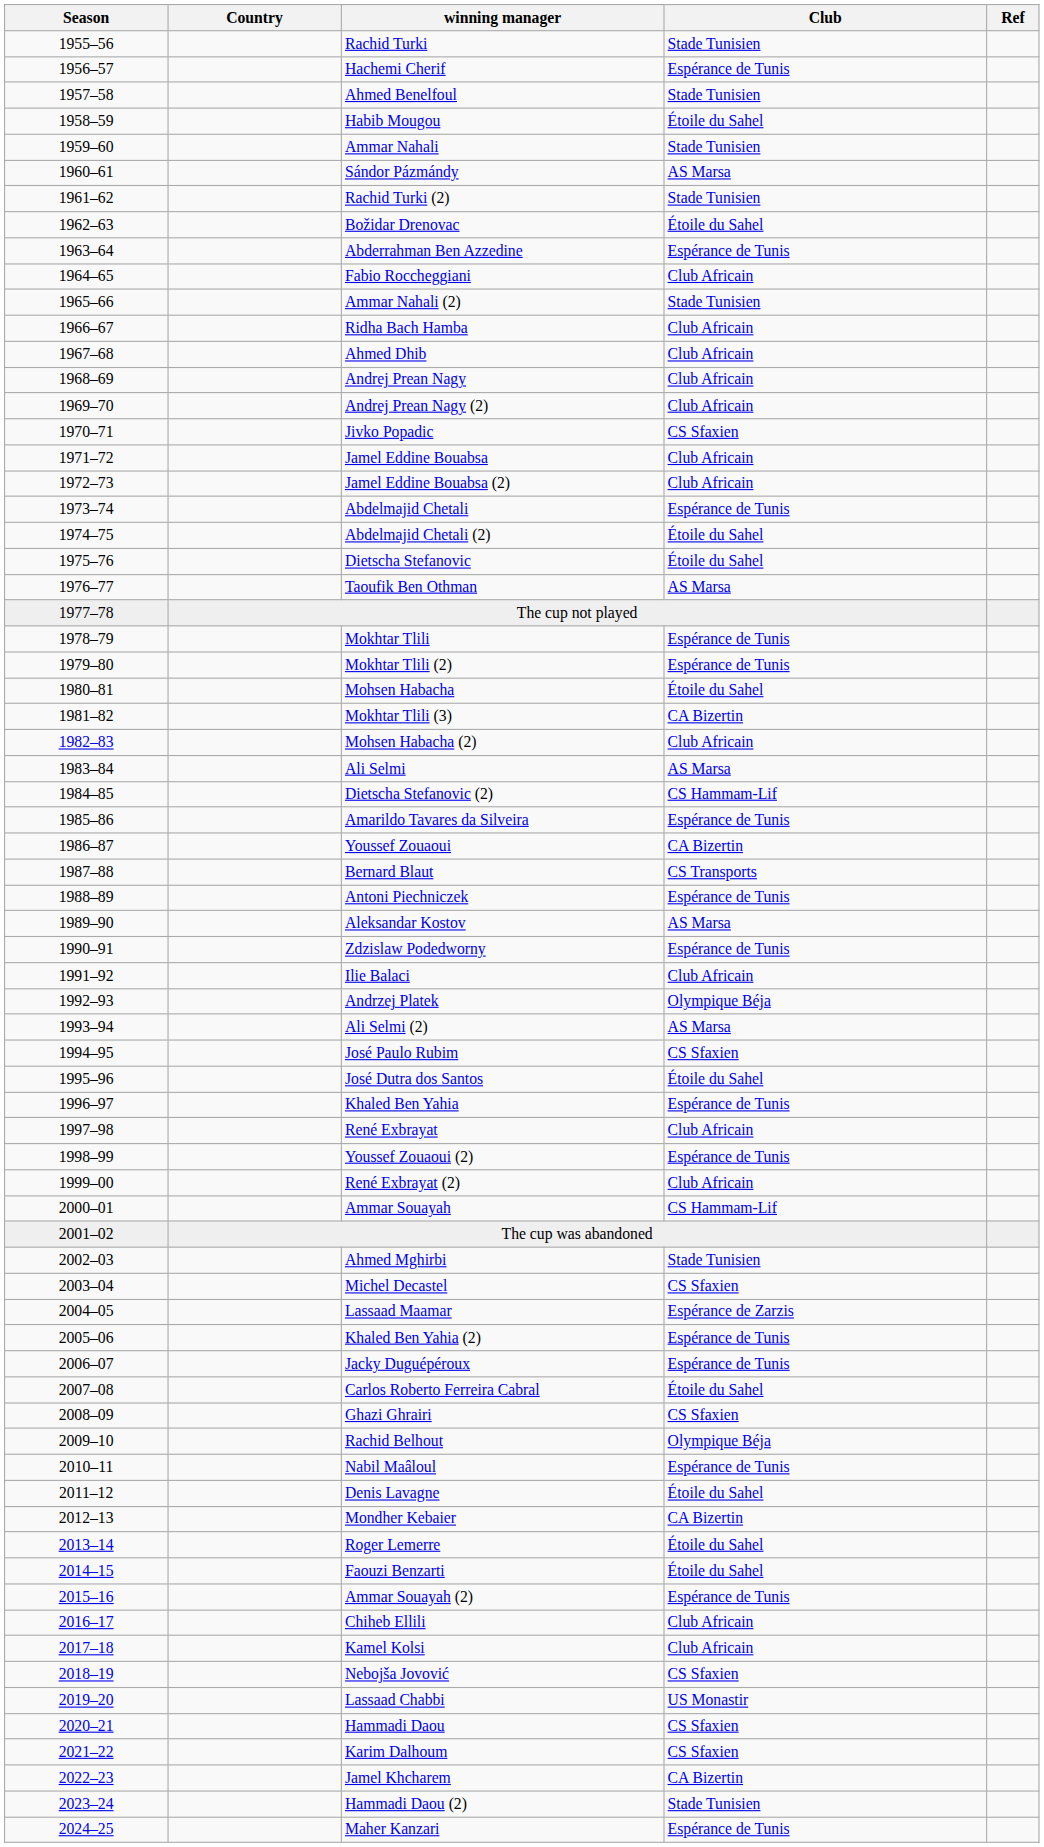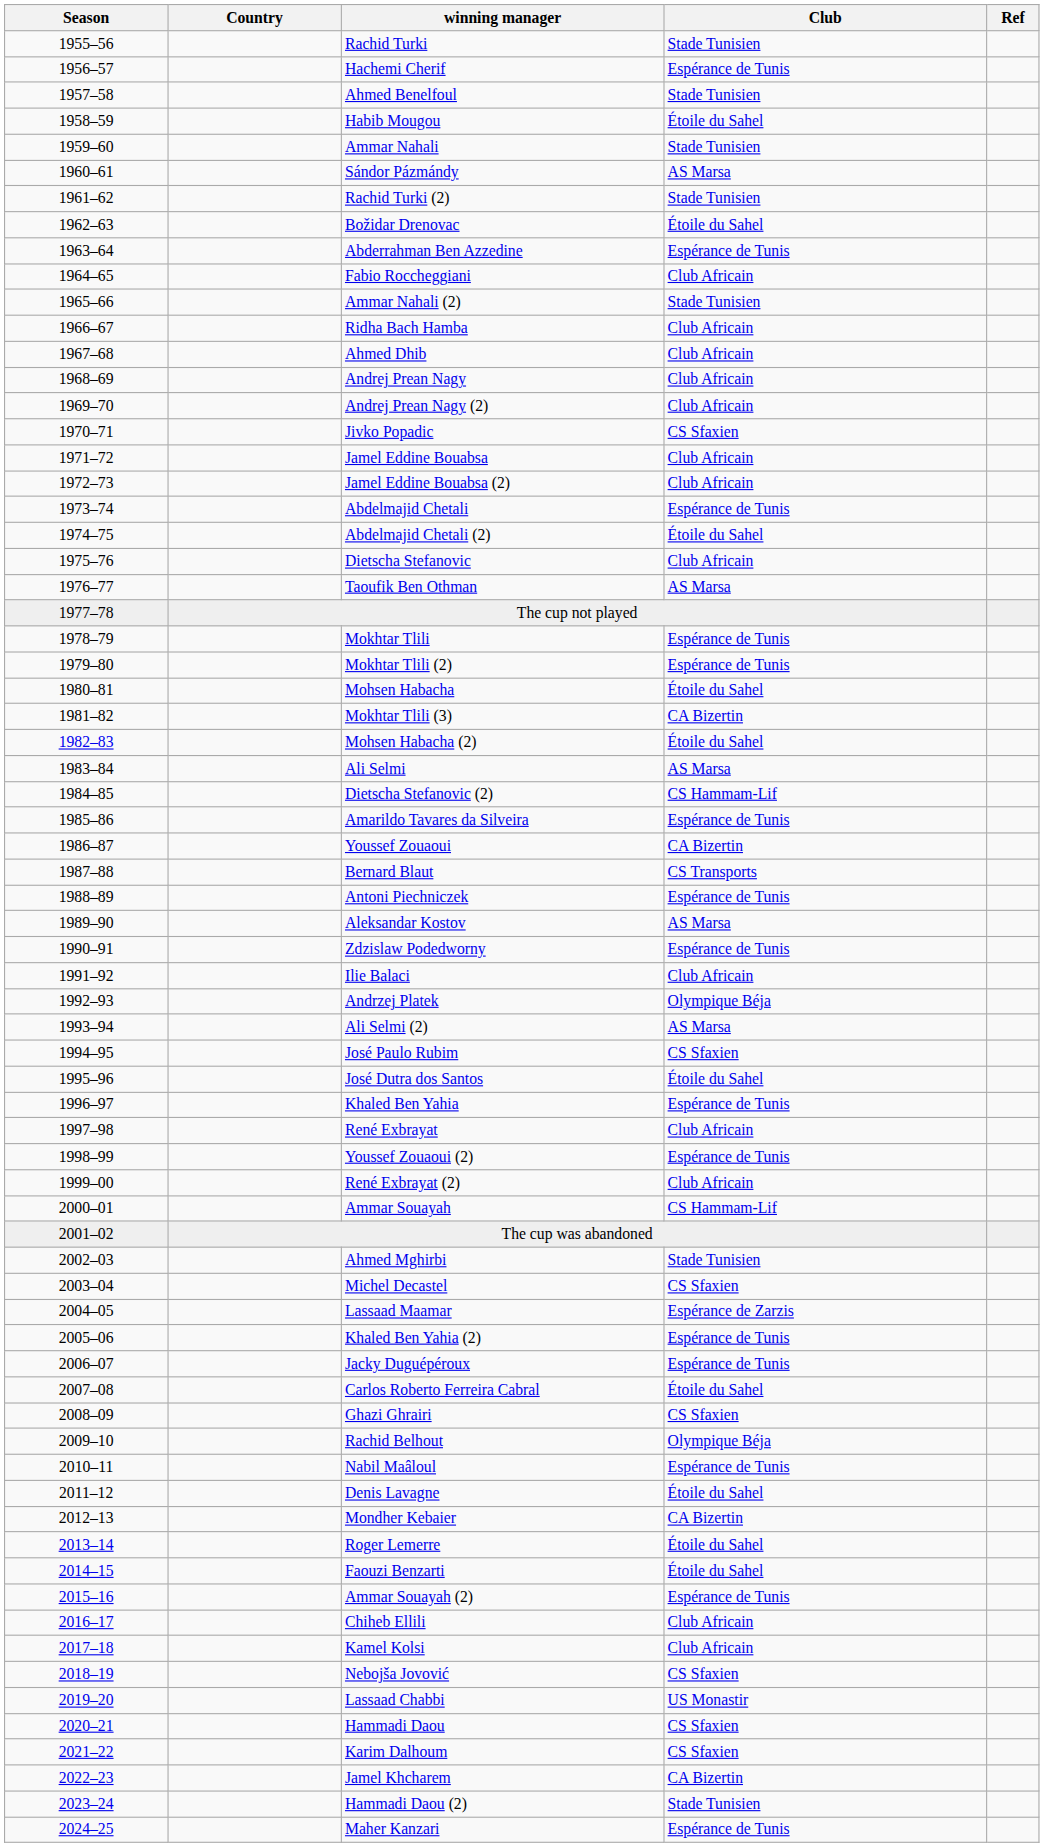 <table class="wikitable" style="font-size:90%; text-align:left;" width="60%" "class="wikitable">
 <tr>
 <th style="width:5%;">Season</th>
 <th style="width:5%;">Country</th>
 <th style="width:10%;">winning manager</th>
 <th style="width:10%;">Club</th>
 <th style="width:1%;">Ref</th>
 </tr>
 <tr>
 <td align="center">1955–56</td>
 <td></td>
 <td><a href='#'>Rachid Turki</a></td>
 <td><a href='#'>Stade Tunisien</a></td>
 <td></td>
 </tr>
 <tr>
 <td align="center">1956–57</td>
 <td></td>
 <td><a href='#'>Hachemi Cherif</a></td>
 <td><a href='#'>Espérance de Tunis</a></td>
 <td></td>
 </tr>
 <tr>
 <td align="center">1957–58</td>
 <td></td>
 <td><a href='#'>Ahmed Benelfoul</a></td>
 <td><a href='#'>Stade Tunisien</a></td>
 <td></td>
 </tr>
 <tr>
 <td align="center">1958–59</td>
 <td></td>
 <td><a href='#'>Habib Mougou</a></td>
 <td><a href='#'>Étoile du Sahel</a></td>
 <td></td>
 </tr>
 <tr>
 <td align="center">1959–60</td>
 <td></td>
 <td><a href='#'>Ammar Nahali</a></td>
 <td><a href='#'>Stade Tunisien</a></td>
 <td></td>
 </tr>
 <tr>
 <td align="center">1960–61</td>
 <td></td>
 <td><a href='#'>Sándor Pázmándy</a></td>
 <td><a href='#'>AS Marsa</a></td>
 <td></td>
 </tr>
 <tr>
 <td align="center">1961–62</td>
 <td></td>
 <td><a href='#'>Rachid Turki</a> (2)</td>
 <td><a href='#'>Stade Tunisien</a></td>
 <td></td>
 </tr>
 <tr>
 <td align="center">1962–63</td>
 <td></td>
 <td><a href='#'>Božidar Drenovac</a></td>
 <td><a href='#'>Étoile du Sahel</a></td>
 <td></td>
 </tr>
 <tr>
 <td align="center">1963–64</td>
 <td></td>
 <td><a href='#'>Abderrahman Ben Azzedine</a></td>
 <td><a href='#'>Espérance de Tunis</a></td>
 <td></td>
 </tr>
 <tr>
 <td align="center">1964–65</td>
 <td></td>
 <td><a href='#'>Fabio Roccheggiani</a></td>
 <td><a href='#'>Club Africain</a></td>
 <td></td>
 </tr>
 <tr>
 <td align="center">1965–66</td>
 <td></td>
 <td><a href='#'>Ammar Nahali</a> (2)</td>
 <td><a href='#'>Stade Tunisien</a></td>
 <td></td>
 </tr>
 <tr>
 <td align="center">1966–67</td>
 <td></td>
 <td><a href='#'>Ridha Bach Hamba</a></td>
 <td><a href='#'>Club Africain</a></td>
 <td></td>
 </tr>
 <tr>
 <td align="center">1967–68</td>
 <td></td>
 <td><a href='#'>Ahmed Dhib</a></td>
 <td><a href='#'>Club Africain</a></td>
 <td></td>
 </tr>
 <tr>
 <td align="center">1968–69</td>
 <td></td>
 <td><a href='#'>Andrej Prean Nagy</a></td>
 <td><a href='#'>Club Africain</a></td>
 <td></td>
 </tr>
 <tr>
 <td align="center">1969–70</td>
 <td></td>
 <td><a href='#'>Andrej Prean Nagy</a> (2)</td>
 <td><a href='#'>Club Africain</a></td>
 <td></td>
 </tr>
 <tr>
 <td align="center">1970–71</td>
 <td></td>
 <td><a href='#'>Jivko Popadic</a></td>
 <td><a href='#'>CS Sfaxien</a></td>
 <td></td>
 </tr>
 <tr>
 <td align="center">1971–72</td>
 <td></td>
 <td><a href='#'>Jamel Eddine Bouabsa</a></td>
 <td><a href='#'>Club Africain</a></td>
 <td></td>
 </tr>
 <tr>
 <td align="center">1972–73</td>
 <td></td>
 <td><a href='#'>Jamel Eddine Bouabsa</a> (2)</td>
 <td><a href='#'>Club Africain</a></td>
 <td></td>
 </tr>
 <tr>
 <td align="center">1973–74</td>
 <td></td>
 <td><a href='#'>Abdelmajid Chetali</a></td>
 <td><a href='#'>Espérance de Tunis</a></td>
 <td></td>
 </tr>
 <tr>
 <td align="center">1974–75</td>
 <td></td>
 <td><a href='#'>Abdelmajid Chetali</a> (2)</td>
 <td><a href='#'>Étoile du Sahel</a></td>
 <td></td>
 </tr>
 <tr>
 <td align="center">1975–76</td>
 <td></td>
 <td><a href='#'>Dietscha Stefanovic</a></td>
-<td><a href='#'>Étoile du Sahel</a></td>
+<td><a href='#'>Club Africain</a></td>
 <td></td>
 </tr>
 <tr>
 <td align="center">1976–77</td>
 <td></td>
 <td><a href='#'>Taoufik Ben Othman</a></td>
 <td><a href='#'>AS Marsa</a></td>
 <td></td>
 </tr>
 <tr style="background:#efefef;">
 <td align="center">1977–78</td>
 <td colspan="3" align="center">The cup not played</td>
 <td></td>
 </tr>
 <tr>
 <td align="center">1978–79</td>
 <td></td>
 <td><a href='#'>Mokhtar Tlili</a></td>
 <td><a href='#'>Espérance de Tunis</a></td>
 <td></td>
 </tr>
 <tr>
 <td align="center">1979–80</td>
 <td></td>
 <td><a href='#'>Mokhtar Tlili</a> (2)</td>
 <td><a href='#'>Espérance de Tunis</a></td>
 <td></td>
 </tr>
 <tr>
 <td align="center">1980–81</td>
 <td></td>
 <td><a href='#'>Mohsen Habacha</a></td>
 <td><a href='#'>Étoile du Sahel</a></td>
 <td></td>
 </tr>
 <tr>
 <td align="center">1981–82</td>
 <td></td>
 <td><a href='#'>Mokhtar Tlili</a> (3)</td>
 <td><a href='#'>CA Bizertin</a></td>
 <td></td>
 </tr>
 <tr>
 <td align="center"><a href='#'>1982–83</a></td>
 <td></td>
 <td><a href='#'>Mohsen Habacha</a> (2)</td>
-<td><a href='#'>Club Africain</a></td>
+<td><a href='#'>Étoile du Sahel</a></td>
 <td></td>
 </tr>
 <tr>
 <td align="center">1983–84</td>
 <td></td>
 <td><a href='#'>Ali Selmi</a></td>
 <td><a href='#'>AS Marsa</a></td>
 <td></td>
 </tr>
 <tr>
 <td align="center">1984–85</td>
 <td></td>
 <td><a href='#'>Dietscha Stefanovic</a> (2)</td>
 <td><a href='#'>CS Hammam-Lif</a></td>
 <td></td>
 </tr>
 <tr>
 <td align="center">1985–86</td>
 <td></td>
 <td><a href='#'>Amarildo Tavares da Silveira</a></td>
 <td><a href='#'>Espérance de Tunis</a></td>
 <td></td>
 </tr>
 <tr>
 <td align="center">1986–87</td>
 <td></td>
 <td><a href='#'>Youssef Zouaoui</a></td>
 <td><a href='#'>CA Bizertin</a></td>
 <td></td>
 </tr>
 <tr>
 <td align="center">1987–88</td>
 <td></td>
 <td><a href='#'>Bernard Blaut</a></td>
 <td><a href='#'>CS Transports</a></td>
 <td></td>
 </tr>
 <tr>
 <td align="center">1988–89</td>
 <td></td>
 <td><a href='#'>Antoni Piechniczek</a></td>
 <td><a href='#'>Espérance de Tunis</a></td>
 <td></td>
 </tr>
 <tr>
 <td align="center">1989–90</td>
 <td></td>
 <td><a href='#'>Aleksandar Kostov</a></td>
 <td><a href='#'>AS Marsa</a></td>
 <td></td>
 </tr>
 <tr>
 <td align="center">1990–91</td>
 <td></td>
 <td><a href='#'>Zdzislaw Podedworny</a></td>
 <td><a href='#'>Espérance de Tunis</a></td>
 <td></td>
 </tr>
 <tr>
 <td align="center">1991–92</td>
 <td></td>
 <td><a href='#'>Ilie Balaci</a></td>
 <td><a href='#'>Club Africain</a></td>
 <td></td>
 </tr>
 <tr>
 <td align="center">1992–93</td>
 <td></td>
 <td><a href='#'>Andrzej Platek</a></td>
 <td><a href='#'>Olympique Béja</a></td>
 <td></td>
 </tr>
 <tr>
 <td align="center">1993–94</td>
 <td></td>
 <td><a href='#'>Ali Selmi</a> (2)</td>
 <td><a href='#'>AS Marsa</a></td>
 <td></td>
 </tr>
 <tr>
 <td align="center">1994–95</td>
 <td></td>
 <td><a href='#'>José Paulo Rubim</a></td>
 <td><a href='#'>CS Sfaxien</a></td>
 <td></td>
 </tr>
 <tr>
 <td align="center">1995–96</td>
 <td></td>
 <td><a href='#'>José Dutra dos Santos</a></td>
 <td><a href='#'>Étoile du Sahel</a></td>
 <td></td>
 </tr>
 <tr>
 <td align="center">1996–97</td>
 <td></td>
 <td><a href='#'>Khaled Ben Yahia</a></td>
 <td><a href='#'>Espérance de Tunis</a></td>
 <td></td>
 </tr>
 <tr>
 <td align="center">1997–98</td>
 <td></td>
 <td><a href='#'>René Exbrayat</a></td>
 <td><a href='#'>Club Africain</a></td>
 <td></td>
 </tr>
 <tr>
 <td align="center">1998–99</td>
 <td></td>
 <td><a href='#'>Youssef Zouaoui</a> (2)</td>
 <td><a href='#'>Espérance de Tunis</a></td>
 <td></td>
 </tr>
 <tr>
 <td align="center">1999–00</td>
 <td></td>
 <td><a href='#'>René Exbrayat</a> (2)</td>
 <td><a href='#'>Club Africain</a></td>
 <td></td>
 </tr>
 <tr>
 <td align="center">2000–01</td>
 <td></td>
 <td><a href='#'>Ammar Souayah</a></td>
 <td><a href='#'>CS Hammam-Lif</a></td>
 <td></td>
 </tr>
 <tr style="background:#efefef;">
 <td align="center">2001–02</td>
 <td colspan="3" align="center">The cup was abandoned</td>
 <td></td>
 </tr>
 <tr>
 <td align="center">2002–03</td>
 <td></td>
 <td><a href='#'>Ahmed Mghirbi</a></td>
 <td><a href='#'>Stade Tunisien</a></td>
 <td></td>
 </tr>
 <tr>
 <td align="center">2003–04</td>
 <td></td>
 <td><a href='#'>Michel Decastel</a></td>
 <td><a href='#'>CS Sfaxien</a></td>
 <td></td>
 </tr>
 <tr>
 <td align="center">2004–05</td>
 <td></td>
 <td><a href='#'>Lassaad Maamar</a></td>
 <td><a href='#'>Espérance de Zarzis</a></td>
 <td></td>
 </tr>
 <tr>
 <td align="center">2005–06</td>
 <td></td>
 <td><a href='#'>Khaled Ben Yahia</a> (2)</td>
 <td><a href='#'>Espérance de Tunis</a></td>
 <td></td>
 </tr>
 <tr>
 <td align="center">2006–07</td>
 <td></td>
 <td><a href='#'>Jacky Duguépéroux</a></td>
 <td><a href='#'>Espérance de Tunis</a></td>
 <td></td>
 </tr>
 <tr>
 <td align="center">2007–08</td>
 <td></td>
 <td><a href='#'>Carlos Roberto Ferreira Cabral</a></td>
 <td><a href='#'>Étoile du Sahel</a></td>
 <td></td>
 </tr>
 <tr>
 <td align="center">2008–09</td>
 <td></td>
 <td><a href='#'>Ghazi Ghrairi</a></td>
 <td><a href='#'>CS Sfaxien</a></td>
 <td></td>
 </tr>
 <tr>
 <td align="center">2009–10</td>
 <td></td>
 <td><a href='#'>Rachid Belhout</a></td>
 <td><a href='#'>Olympique Béja</a></td>
 <td></td>
 </tr>
 <tr>
 <td align="center">2010–11</td>
 <td></td>
 <td><a href='#'>Nabil Maâloul</a></td>
 <td><a href='#'>Espérance de Tunis</a></td>
 <td></td>
 </tr>
 <tr>
 <td align="center">2011–12</td>
 <td></td>
 <td><a href='#'>Denis Lavagne</a></td>
 <td><a href='#'>Étoile du Sahel</a></td>
 <td></td>
 </tr>
 <tr>
 <td align="center">2012–13</td>
 <td></td>
 <td><a href='#'>Mondher Kebaier</a></td>
 <td><a href='#'>CA Bizertin</a></td>
 <td></td>
 </tr>
 <tr>
 <td align="center"><a href='#'>2013–14</a></td>
 <td></td>
 <td><a href='#'>Roger Lemerre</a></td>
 <td><a href='#'>Étoile du Sahel</a></td>
 <td></td>
 </tr>
 <tr>
 <td align="center"><a href='#'>2014–15</a></td>
 <td></td>
 <td><a href='#'>Faouzi Benzarti</a></td>
 <td><a href='#'>Étoile du Sahel</a></td>
 <td></td>
 </tr>
 <tr>
 <td align="center"><a href='#'>2015–16</a></td>
 <td></td>
 <td><a href='#'>Ammar Souayah</a> (2)</td>
 <td><a href='#'>Espérance de Tunis</a></td>
 <td></td>
 </tr>
 <tr>
 <td align="center"><a href='#'>2016–17</a></td>
 <td></td>
 <td><a href='#'>Chiheb Ellili</a></td>
 <td><a href='#'>Club Africain</a></td>
 <td></td>
 </tr>
 <tr>
 <td align="center"><a href='#'>2017–18</a></td>
 <td></td>
 <td><a href='#'>Kamel Kolsi</a></td>
 <td><a href='#'>Club Africain</a></td>
 <td></td>
 </tr>
 <tr>
 <td align="center"><a href='#'>2018–19</a></td>
 <td></td>
 <td><a href='#'>Nebojša Jovović</a></td>
 <td><a href='#'>CS Sfaxien</a></td>
 <td></td>
 </tr>
 <tr>
 <td align="center"><a href='#'>2019–20</a></td>
 <td></td>
 <td><a href='#'>Lassaad Chabbi</a></td>
 <td><a href='#'>US Monastir</a></td>
 <td></td>
 </tr>
 <tr>
 <td align="center"><a href='#'>2020–21</a></td>
 <td></td>
 <td><a href='#'>Hammadi Daou</a></td>
 <td><a href='#'>CS Sfaxien</a></td>
 <td></td>
 </tr>
 <tr>
 <td align="center"><a href='#'>2021–22</a></td>
 <td></td>
 <td><a href='#'>Karim Dalhoum</a></td>
 <td><a href='#'>CS Sfaxien</a></td>
 <td></td>
 </tr>
 <tr>
 <td align="center"><a href='#'>2022–23</a></td>
 <td></td>
 <td><a href='#'>Jamel Khcharem</a></td>
 <td><a href='#'>CA Bizertin</a></td>
 <td></td>
 </tr>
 <tr>
 <td align="center"><a href='#'>2023–24</a></td>
 <td></td>
 <td><a href='#'>Hammadi Daou</a> (2)</td>
 <td><a href='#'>Stade Tunisien</a></td>
 <td></td>
 </tr>
 <tr>
 <td align="center"><a href='#'>2024–25</a></td>
 <td></td>
 <td><a href='#'>Maher Kanzari</a></td>
 <td><a href='#'>Espérance de Tunis</a></td>
 <td></td>
 </tr>
 </table>
